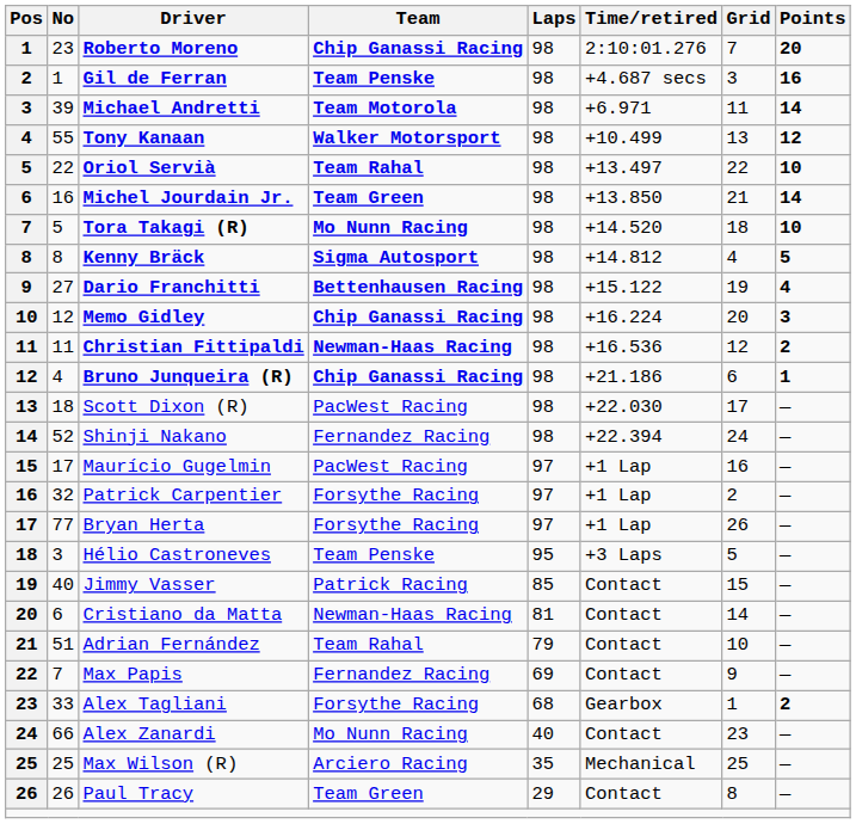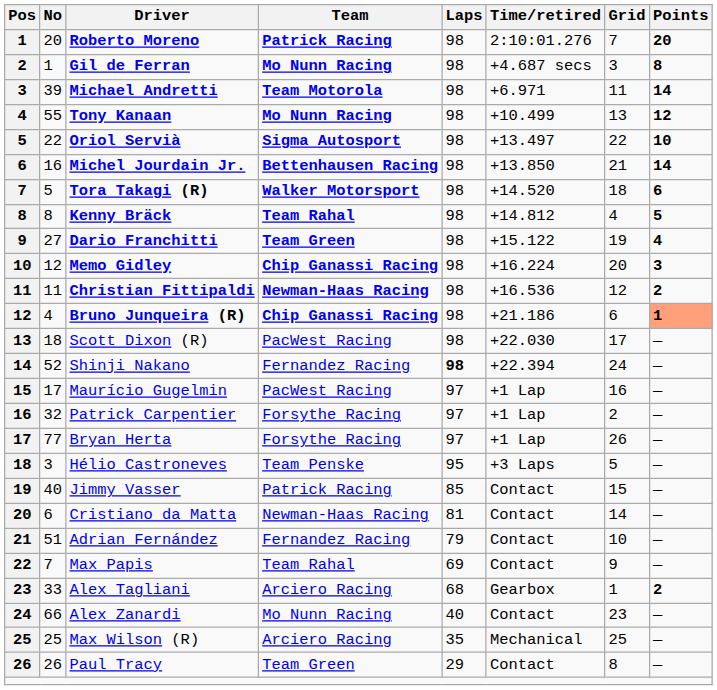 <table class="wikitable" style="font-size:95%;">
 <tr>
 <th>Pos</th>
 <th>No</th>
 <th>Driver</th>
 <th>Team</th>
 <th>Laps</th>
 <th>Time/retired</th>
 <th>Grid</th>
 <th>Points</th>
 </tr>
 <tr>
 <th>1</th>
-<td>23</td>
+<td>20</td>
 <td><strong> <a href='#'>Roberto Moreno</a></strong></td>
-<td><strong><a href='#'>Chip Ganassi Racing</a></strong></td>
+<td><strong><a href='#'>Patrick Racing</a></strong></td>
 <td>98</td>
 <td>2:10:01.276</td>
 <td>7</td>
 <td><strong>20</strong></td>
 </tr>
 <tr>
 <th>2</th>
 <td>1</td>
 <td><strong> <a href='#'>Gil de Ferran</a></strong></td>
-<td><strong><a href='#'>Team Penske</a></strong></td>
+<td><strong><a href='#'>Mo Nunn Racing</a></strong></td>
 <td>98</td>
 <td>+4.687 secs</td>
 <td>3</td>
-<td><strong>16</strong></td>
+<td><strong>8</strong></td>
 </tr>
 <tr>
 <th>3</th>
 <td>39</td>
 <td><strong> <a href='#'>Michael Andretti</a></strong></td>
 <td><strong><a href='#'>Team Motorola</a></strong></td>
 <td>98</td>
 <td>+6.971</td>
 <td>11</td>
 <td><strong>14</strong></td>
 </tr>
 <tr>
 <th>4</th>
 <td>55</td>
 <td><strong> <a href='#'>Tony Kanaan</a></strong></td>
-<td><strong><a href='#'>Walker Motorsport</a></strong></td>
+<td><strong><a href='#'>Mo Nunn Racing</a></strong></td>
 <td>98</td>
 <td>+10.499</td>
 <td>13</td>
 <td><strong>12</strong></td>
 </tr>
 <tr>
 <th>5</th>
 <td>22</td>
 <td><strong> <a href='#'>Oriol Servià</a></strong></td>
-<td><strong><a href='#'>Team Rahal</a></strong></td>
+<td><strong><a href='#'>Sigma Autosport</a></strong></td>
 <td>98</td>
 <td>+13.497</td>
 <td>22</td>
 <td><strong>10</strong></td>
 </tr>
 <tr>
 <th>6</th>
 <td>16</td>
 <td><strong> <a href='#'>Michel Jourdain Jr.</a></strong></td>
-<td><strong><a href='#'>Team Green</a></strong></td>
+<td><strong><a href='#'>Bettenhausen Racing</a></strong></td>
 <td>98</td>
 <td>+13.850</td>
 <td>21</td>
 <td><strong>14</strong></td>
 </tr>
 <tr>
 <th>7</th>
 <td>5</td>
 <td><strong> <a href='#'>Tora Takagi</a> (R)</strong></td>
-<td><strong><a href='#'>Mo Nunn Racing</a></strong></td>
+<td><strong><a href='#'>Walker Motorsport</a></strong></td>
 <td>98</td>
 <td>+14.520</td>
 <td>18</td>
-<td><strong>10</strong></td>
+<td><strong>6</strong></td>
 </tr>
 <tr>
 <th>8</th>
 <td>8</td>
 <td><strong> <a href='#'>Kenny Bräck</a></strong></td>
-<td><strong><a href='#'>Sigma Autosport</a></strong></td>
+<td><strong><a href='#'>Team Rahal</a></strong></td>
 <td>98</td>
 <td>+14.812</td>
 <td>4</td>
 <td><strong>5</strong></td>
 </tr>
 <tr>
 <th>9</th>
 <td>27</td>
 <td><strong> <a href='#'>Dario Franchitti</a></strong></td>
-<td><strong><a href='#'>Bettenhausen Racing</a></strong></td>
+<td><strong><a href='#'>Team Green</a></strong></td>
 <td>98</td>
 <td>+15.122</td>
 <td>19</td>
 <td><strong>4</strong></td>
 </tr>
 <tr>
 <th>10</th>
 <td>12</td>
 <td><strong> <a href='#'>Memo Gidley</a></strong></td>
 <td><strong><a href='#'>Chip Ganassi Racing</a></strong></td>
 <td>98</td>
 <td>+16.224</td>
 <td>20</td>
 <td><strong>3</strong></td>
 </tr>
 <tr>
 <th>11</th>
 <td>11</td>
 <td><strong> <a href='#'>Christian Fittipaldi</a></strong></td>
 <td><strong><a href='#'>Newman-Haas Racing</a></strong></td>
 <td>98</td>
 <td>+16.536</td>
 <td>12</td>
 <td><strong>2</strong></td>
 </tr>
 <tr>
 <th>12</th>
 <td>4</td>
 <td><strong> <a href='#'>Bruno Junqueira</a> (R)</strong></td>
 <td><strong><a href='#'>Chip Ganassi Racing</a></strong></td>
 <td>98</td>
 <td>+21.186</td>
 <td>6</td>
-<td><strong>1</strong></td>
+<td style="background: lightsalmon;"><strong>1</strong></td>
 </tr>
 <tr>
 <th>13</th>
 <td>18</td>
 <td> <a href='#'>Scott Dixon</a> (R)</td>
 <td><a href='#'>PacWest Racing</a></td>
 <td>98</td>
 <td>+22.030</td>
 <td>17</td>
 <td>—</td>
 </tr>
 <tr>
 <th>14</th>
 <td>52</td>
 <td> <a href='#'>Shinji Nakano</a></td>
 <td><a href='#'>Fernandez Racing</a></td>
-<td>98</td>
+<td><strong>98</strong></td>
 <td>+22.394</td>
 <td>24</td>
 <td>—</td>
 </tr>
 <tr>
 <th>15</th>
 <td>17</td>
 <td> <a href='#'>Maurício Gugelmin</a></td>
 <td><a href='#'>PacWest Racing</a></td>
 <td>97</td>
 <td>+1 Lap</td>
 <td>16</td>
 <td>—</td>
 </tr>
 <tr>
 <th>16</th>
 <td>32</td>
 <td> <a href='#'>Patrick Carpentier</a></td>
 <td><a href='#'>Forsythe Racing</a></td>
 <td>97</td>
 <td>+1 Lap</td>
 <td>2</td>
 <td>—</td>
 </tr>
 <tr>
 <th>17</th>
 <td>77</td>
 <td> <a href='#'>Bryan Herta</a></td>
 <td><a href='#'>Forsythe Racing</a></td>
 <td>97</td>
 <td>+1 Lap</td>
 <td>26</td>
 <td>—</td>
 </tr>
 <tr>
 <th>18</th>
 <td>3</td>
 <td> <a href='#'>Hélio Castroneves</a></td>
 <td><a href='#'>Team Penske</a></td>
 <td>95</td>
 <td>+3 Laps</td>
 <td>5</td>
 <td>—</td>
 </tr>
 <tr>
 <th>19</th>
 <td>40</td>
 <td> <a href='#'>Jimmy Vasser</a></td>
 <td><a href='#'>Patrick Racing</a></td>
 <td>85</td>
 <td>Contact</td>
 <td>15</td>
 <td>—</td>
 </tr>
 <tr>
 <th>20</th>
 <td>6</td>
 <td> <a href='#'>Cristiano da Matta</a></td>
 <td><a href='#'>Newman-Haas Racing</a></td>
 <td>81</td>
 <td>Contact</td>
 <td>14</td>
 <td>—</td>
 </tr>
 <tr>
 <th>21</th>
 <td>51</td>
 <td> <a href='#'>Adrian Fernández</a></td>
-<td><a href='#'>Team Rahal</a></td>
+<td><a href='#'>Fernandez Racing</a></td>
 <td>79</td>
 <td>Contact</td>
 <td>10</td>
 <td>—</td>
 </tr>
 <tr>
 <th>22</th>
 <td>7</td>
 <td> <a href='#'>Max Papis</a></td>
-<td><a href='#'>Fernandez Racing</a></td>
+<td><a href='#'>Team Rahal</a></td>
 <td>69</td>
 <td>Contact</td>
 <td>9</td>
 <td>—</td>
 </tr>
 <tr>
 <th>23</th>
 <td>33</td>
 <td> <a href='#'>Alex Tagliani</a></td>
-<td><a href='#'>Forsythe Racing</a></td>
+<td><a href='#'>Arciero Racing</a></td>
 <td>68</td>
 <td>Gearbox</td>
 <td>1</td>
 <td><strong>2</strong></td>
 </tr>
 <tr>
 <th>24</th>
 <td>66</td>
 <td> <a href='#'>Alex Zanardi</a></td>
 <td><a href='#'>Mo Nunn Racing</a></td>
 <td>40</td>
 <td>Contact</td>
 <td>23</td>
 <td>—</td>
 </tr>
 <tr>
 <th>25</th>
 <td>25</td>
 <td> <a href='#'>Max Wilson</a> (R)</td>
 <td><a href='#'>Arciero Racing</a></td>
 <td>35</td>
 <td>Mechanical</td>
 <td>25</td>
 <td>—</td>
 </tr>
 <tr>
 <th>26</th>
 <td>26</td>
 <td> <a href='#'>Paul Tracy</a></td>
 <td><a href='#'>Team Green</a></td>
 <td>29</td>
 <td>Contact</td>
 <td>8</td>
 <td>—</td>
 </tr>
 <tr>
 <td colspan="8"></td>
 </tr>
 </table>
